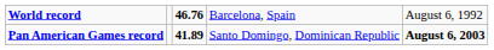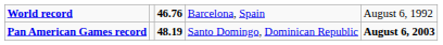 <table class="wikitable">
 <tr>
 <td><strong><a href='#'>World record</a></strong></td>
 <td></td>
 <td><strong>46.76</strong></td>
 <td><a href='#'>Barcelona</a>, <a href='#'>Spain</a></td>
 <td>August 6, 1992</td>
 </tr>
 <tr>
 <td><strong><a href='#'>Pan American Games record</a></strong></td>
 <td></td>
-<td><strong>41.89</strong></td>
+<td><strong>48.19</strong></td>
 <td><a href='#'>Santo Domingo</a>, <a href='#'>Dominican Republic</a></td>
 <td><strong>August 6, 2003</strong></td>
 </tr>
 </table>
